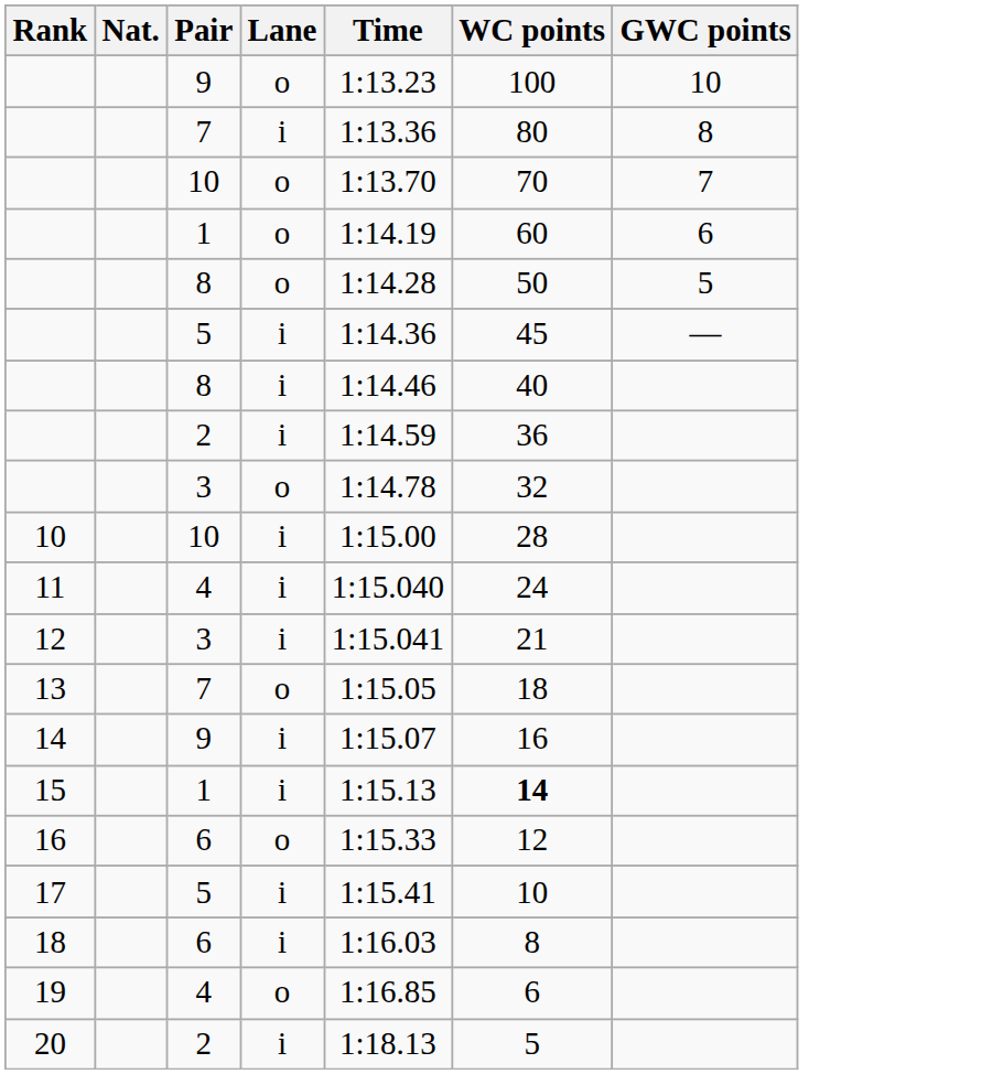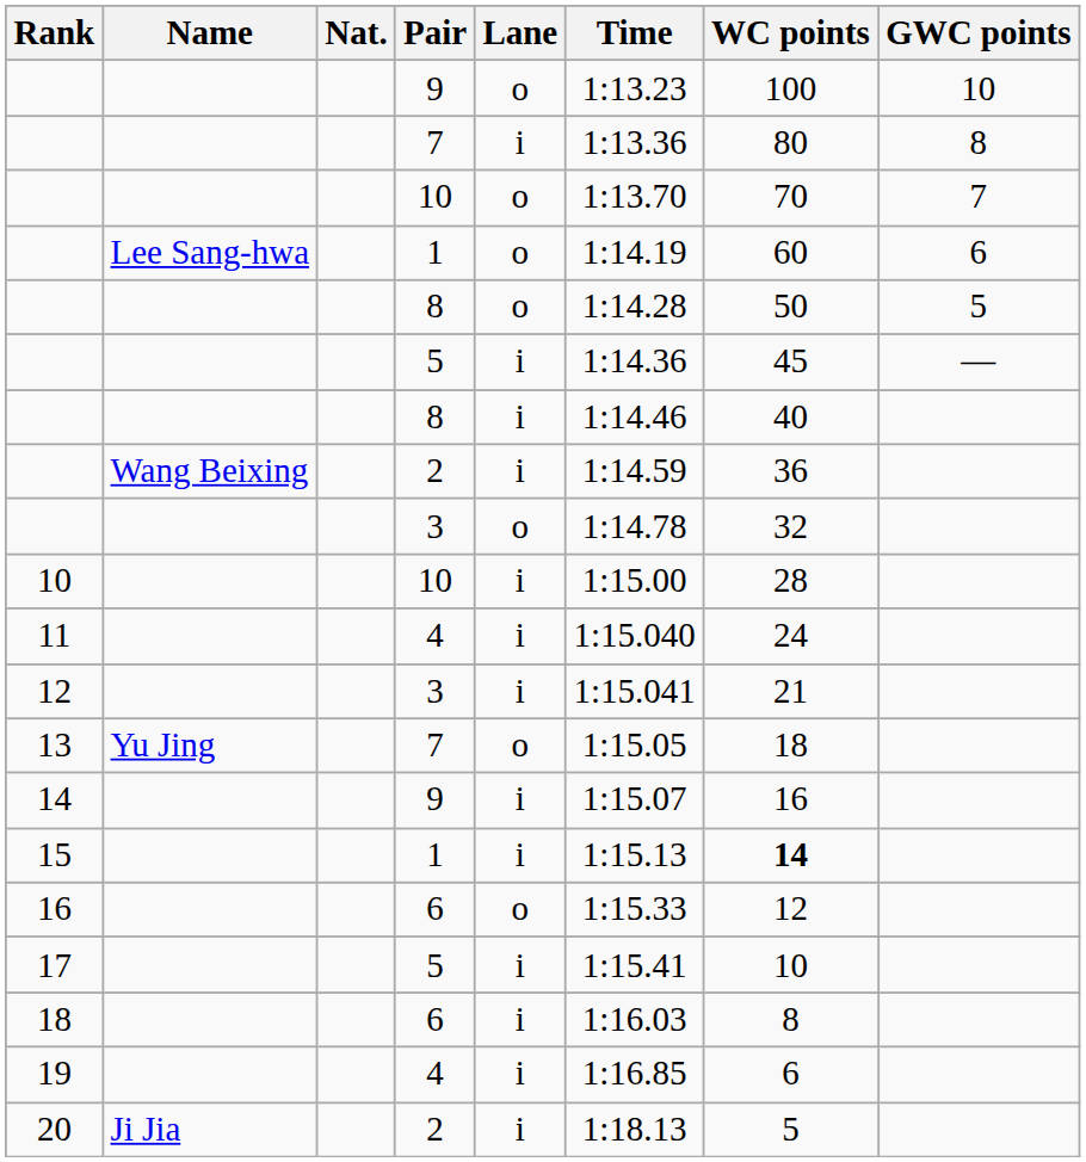 <table class="wikitable sortable" style="text-align:center">
 <tr>
 <th>Rank</th>
+<th>Name</th>
 <th>Nat.</th>
 <th>Pair</th>
 <th>Lane</th>
 <th>Time</th>
 <th>WC points</th>
 <th>GWC points</th>
 </tr>
 <tr>
 <td></td>
+<td align=left></td>
 <td></td>
 <td>9</td>
 <td>o</td>
 <td>1:13.23</td>
 <td>100</td>
 <td>10</td>
 </tr>
 <tr>
 <td></td>
+<td align=left></td>
 <td></td>
 <td>7</td>
 <td>i</td>
 <td>1:13.36</td>
 <td>80</td>
 <td>8</td>
 </tr>
 <tr>
 <td></td>
+<td align=left></td>
 <td></td>
 <td>10</td>
 <td>o</td>
 <td>1:13.70</td>
 <td>70</td>
 <td>7</td>
 </tr>
 <tr>
 <td></td>
+<td align=left><a href='#'>Lee Sang-hwa</a></td>
 <td></td>
 <td>1</td>
 <td>o</td>
 <td>1:14.19</td>
 <td>60</td>
 <td>6</td>
 </tr>
 <tr>
 <td></td>
+<td align=left></td>
 <td></td>
 <td>8</td>
 <td>o</td>
 <td>1:14.28</td>
 <td>50</td>
 <td>5</td>
 </tr>
 <tr>
 <td></td>
+<td align=left></td>
 <td></td>
 <td>5</td>
 <td>i</td>
 <td>1:14.36</td>
 <td>45</td>
 <td>—</td>
 </tr>
 <tr>
 <td></td>
+<td align=left></td>
 <td></td>
 <td>8</td>
 <td>i</td>
 <td>1:14.46</td>
 <td>40</td>
 <td></td>
 </tr>
 <tr>
 <td></td>
+<td align=left><a href='#'>Wang Beixing</a></td>
 <td></td>
 <td>2</td>
 <td>i</td>
 <td>1:14.59</td>
 <td>36</td>
 <td></td>
 </tr>
 <tr>
 <td></td>
+<td align=left></td>
 <td></td>
 <td>3</td>
 <td>o</td>
 <td>1:14.78</td>
 <td>32</td>
 <td></td>
 </tr>
 <tr>
 <td>10</td>
+<td align=left></td>
 <td></td>
 <td>10</td>
 <td>i</td>
 <td>1:15.00</td>
 <td>28</td>
 <td></td>
 </tr>
 <tr>
 <td>11</td>
+<td align=left></td>
 <td></td>
 <td>4</td>
 <td>i</td>
 <td>1:15.040</td>
 <td>24</td>
 <td></td>
 </tr>
 <tr>
 <td>12</td>
+<td align=left></td>
 <td></td>
 <td>3</td>
 <td>i</td>
 <td>1:15.041</td>
 <td>21</td>
 <td></td>
 </tr>
 <tr>
 <td>13</td>
+<td align=left><a href='#'>Yu Jing</a></td>
 <td></td>
 <td>7</td>
 <td>o</td>
 <td>1:15.05</td>
 <td>18</td>
 <td></td>
 </tr>
 <tr>
 <td>14</td>
+<td align=left></td>
 <td></td>
 <td>9</td>
 <td>i</td>
 <td>1:15.07</td>
 <td>16</td>
 <td></td>
 </tr>
 <tr>
 <td>15</td>
+<td align=left></td>
 <td></td>
 <td>1</td>
 <td>i</td>
 <td>1:15.13</td>
 <td><strong>14</strong></td>
 <td></td>
 </tr>
 <tr>
 <td>16</td>
+<td align=left></td>
 <td></td>
 <td>6</td>
 <td>o</td>
 <td>1:15.33</td>
 <td>12</td>
 <td></td>
 </tr>
 <tr>
 <td>17</td>
+<td align=left></td>
 <td></td>
 <td>5</td>
 <td>i</td>
 <td>1:15.41</td>
 <td>10</td>
 <td></td>
 </tr>
 <tr>
 <td>18</td>
+<td align=left></td>
 <td></td>
 <td>6</td>
 <td>i</td>
 <td>1:16.03</td>
 <td>8</td>
 <td></td>
 </tr>
 <tr>
 <td>19</td>
+<td align=left></td>
 <td></td>
 <td>4</td>
-<td>o</td>
+<td>i</td>
 <td>1:16.85</td>
 <td>6</td>
 <td></td>
 </tr>
 <tr>
 <td>20</td>
+<td align=left><a href='#'>Ji Jia</a></td>
 <td></td>
 <td>2</td>
 <td>i</td>
 <td>1:18.13</td>
 <td>5</td>
 <td></td>
 </tr>
 </table>
